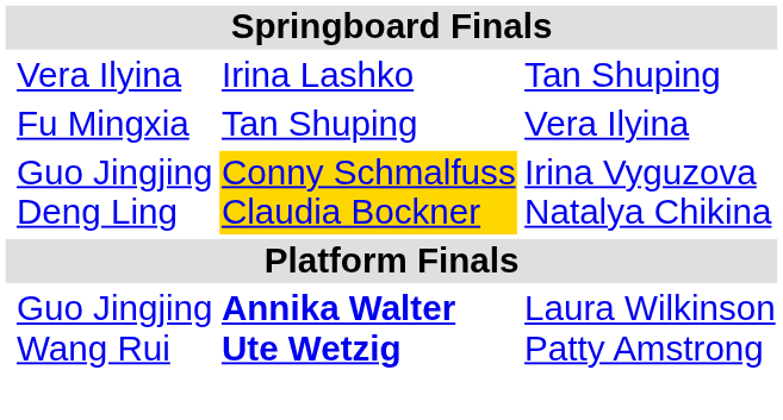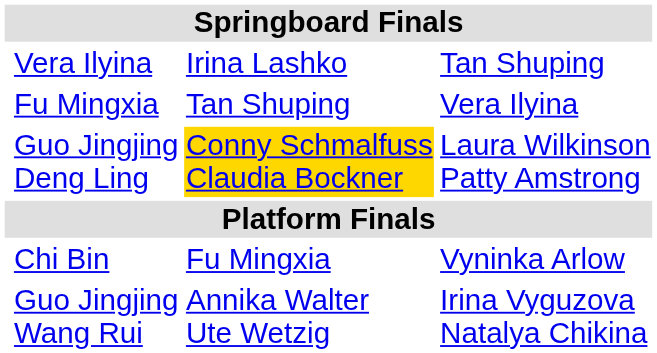 <table>
 <tr bgcolor="DFDFDF">
 <td colspan="4" align="center"><strong>Springboard Finals</strong></td>
 </tr>
 <tr>
 <th scope=row style="text-align:left"></th>
 <td><a href='#'>Vera Ilyina</a><br><small></small></td>
 <td><a href='#'>Irina Lashko</a><br><small></small></td>
 <td><a href='#'>Tan Shuping</a><br><small></small></td>
 </tr>
 <tr>
 <th scope=row style="text-align:left"></th>
 <td><a href='#'>Fu Mingxia</a><br><small></small></td>
 <td><a href='#'>Tan Shuping</a><br><small></small></td>
 <td><a href='#'>Vera Ilyina</a><br><small></small></td>
 </tr>
 <tr>
 <th scope=row style="text-align:left"></th>
 <td><a href='#'>Guo Jingjing</a><br><a href='#'>Deng Ling</a><br><small></small></td>
 <td style="background: gold;"><a href='#'>Conny Schmalfuss</a><br><a href='#'>Claudia Bockner</a><br><small></small></td>
-<td><a href='#'>Irina Vyguzova</a><br><a href='#'>Natalya Chikina</a><br><small></small></td>
+<td><a href='#'>Laura Wilkinson</a><br><a href='#'>Patty Amstrong</a><br><small></small></td>
 </tr>
 <tr bgcolor="DFDFDF">
 <td colspan="4" align="center"><strong>Platform Finals</strong></td>
 </tr>
 <tr>
 <th scope=row style="text-align:left"></th>
+<td><a href='#'>Chi Bin</a><br><small></small></td>
+<td><a href='#'>Fu Mingxia</a><br><small></small></td>
+<td><a href='#'>Vyninka Arlow</a><br><small></small></td>
+</tr>
+<tr>
+<th scope=row style="text-align:left"></th>
 <td><a href='#'>Guo Jingjing</a><br><a href='#'>Wang Rui</a><br><small></small></td>
-<td><strong><a href='#'>Annika Walter</a><br><a href='#'>Ute Wetzig</a><br><small></small></strong></td>
-<td><a href='#'>Laura Wilkinson</a><br><a href='#'>Patty Amstrong</a><br><small></small></td>
+<td><a href='#'>Annika Walter</a><br><a href='#'>Ute Wetzig</a><br><small></small></td>
+<td><a href='#'>Irina Vyguzova</a><br><a href='#'>Natalya Chikina</a><br><small></small></td>
 </tr>
 </table>
